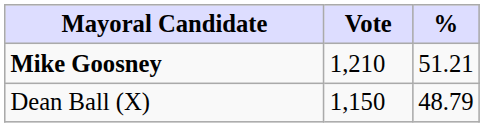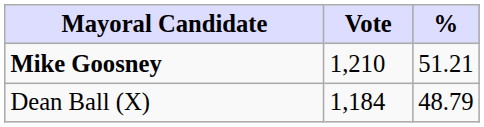 <table class="wikitable">
 <tr>
 <th style="background:#ddf; width:200px;">Mayoral Candidate</th>
 <th style="background:#ddf; width:50px;">Vote</th>
 <th style="background:#ddf; width:30px;">%</th>
 </tr>
 <tr>
 <td><strong>Mike Goosney</strong></td>
 <td>1,210</td>
 <td>51.21</td>
 </tr>
 <tr>
 <td>Dean Ball (X)</td>
-<td>1,150</td>
+<td>1,184</td>
 <td>48.79</td>
 </tr>
 </table>
